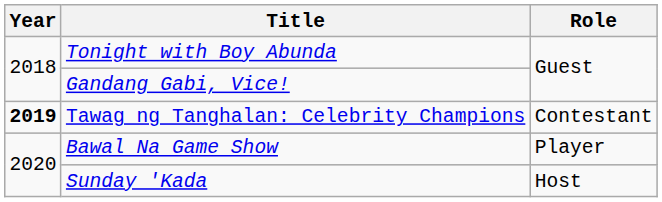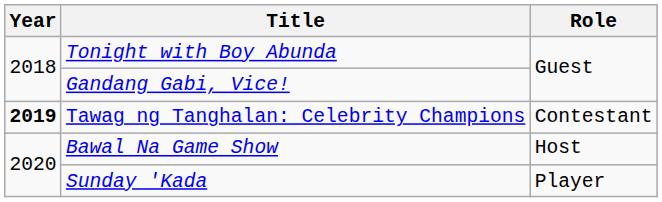 <table class="wikitable">
 <tr>
 <th>Year</th>
 <th>Title</th>
 <th>Role</th>
 </tr>
 <tr>
 <td rowspan=2>2018</td>
 <td><em><a href='#'>Tonight with Boy Abunda</a></em></td>
 <td rowspan=2>Guest</td>
 </tr>
 <tr>
 <td><em><a href='#'>Gandang Gabi, Vice!</a></em></td>
 </tr>
 <tr>
 <td><strong>2019</strong></td>
 <td><a href='#'>Tawag ng Tanghalan: Celebrity Champions</a></td>
 <td>Contestant</td>
 </tr>
 <tr>
 <td rowspan=2>2020</td>
 <td><em><a href='#'>Bawal Na Game Show</a></em></td>
-<td>Player</td>
+<td>Host</td>
 </tr>
 <tr>
 <td><em><a href='#'>Sunday 'Kada</a></em></td>
-<td>Host</td>
+<td>Player</td>
 </tr>
 </table>
